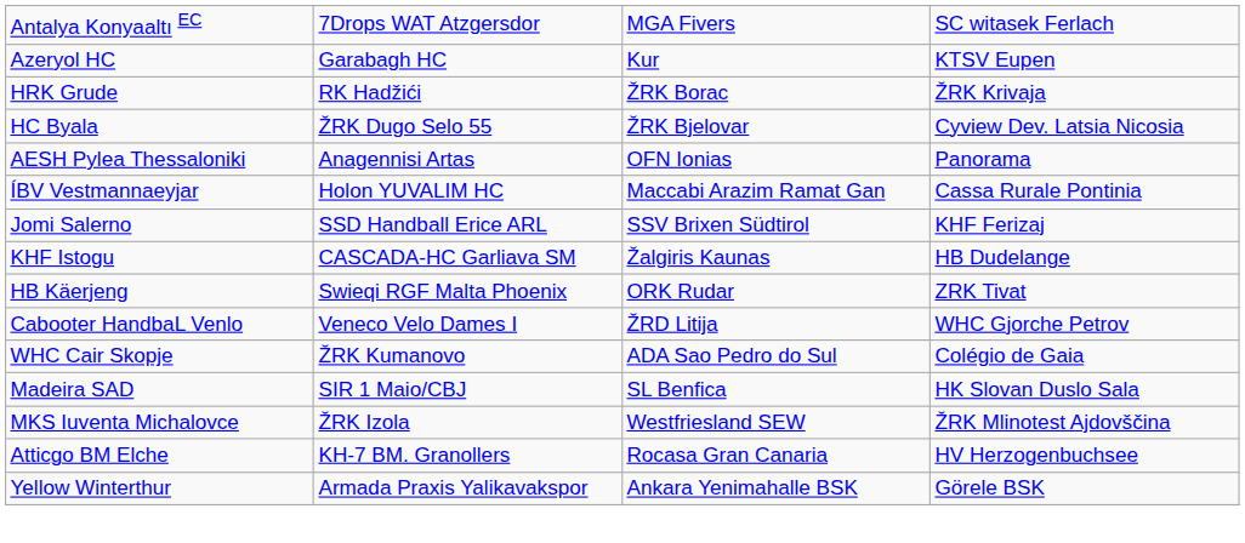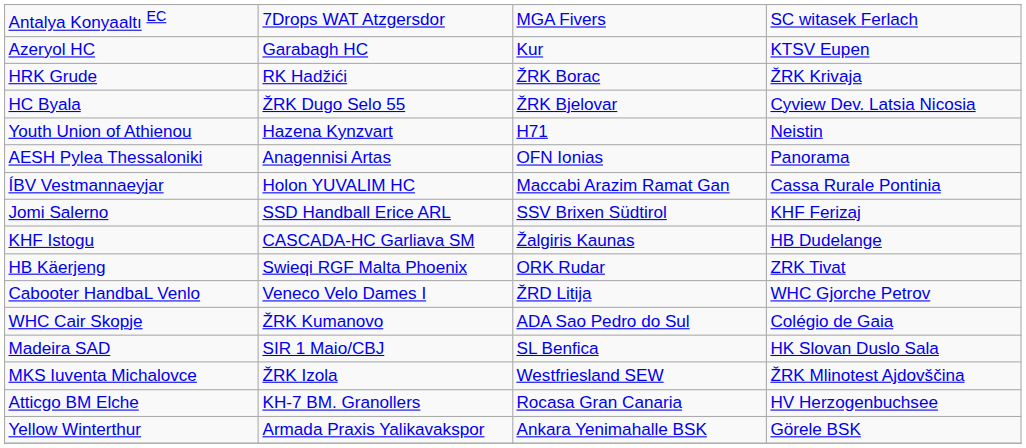 <table class="wikitable">
 <tr>
 <td width=230px> <a href='#'>Antalya Konyaaltı</a> <sup><a href='#'>EC</a></sup></td>
 <td width=230px> <a href='#'>7Drops WAT Atzgersdor</a></td>
 <td width=230px> <a href='#'>MGA Fivers</a></td>
 <td width=230px> <a href='#'>SC witasek Ferlach</a></td>
 </tr>
 <tr>
 <td> <a href='#'>Azeryol HC</a></td>
 <td> <a href='#'>Garabagh HC</a></td>
 <td> <a href='#'>Kur</a></td>
 <td> <a href='#'>KTSV Eupen</a></td>
 </tr>
 <tr>
 <td> <a href='#'>HRK Grude</a></td>
 <td> <a href='#'>RK Hadžići</a></td>
 <td> <a href='#'>ŽRK Borac</a></td>
 <td> <a href='#'>ŽRK Krivaja</a></td>
 </tr>
 <tr>
 <td> <a href='#'>HC Byala</a></td>
 <td> <a href='#'>ŽRK Dugo Selo 55</a></td>
 <td> <a href='#'>ŽRK Bjelovar</a></td>
 <td> <a href='#'>Cyview Dev. Latsia Nicosia</a></td>
+</tr>
+<tr>
+<td> <a href='#'>Youth Union of Athienou</a></td>
+<td> <a href='#'>Hazena Kynzvart</a></td>
+<td> <a href='#'>H71</a></td>
+<td> <a href='#'>Neistin</a></td>
 </tr>
 <tr>
 <td> <a href='#'>AESH Pylea Thessaloniki</a></td>
 <td> <a href='#'>Anagennisi Artas</a></td>
 <td> <a href='#'>OFN Ionias</a></td>
 <td> <a href='#'>Panorama</a></td>
 </tr>
 <tr>
 <td> <a href='#'>ÍBV Vestmannaeyjar</a></td>
 <td> <a href='#'>Holon YUVALIM HC</a></td>
 <td> <a href='#'>Maccabi Arazim Ramat Gan</a></td>
 <td> <a href='#'>Cassa Rurale Pontinia</a></td>
 </tr>
 <tr>
 <td> <a href='#'>Jomi Salerno</a></td>
 <td> <a href='#'>SSD Handball Erice ARL</a></td>
 <td> <a href='#'>SSV Brixen Südtirol</a></td>
 <td> <a href='#'>KHF Ferizaj</a></td>
 </tr>
 <tr>
 <td> <a href='#'>KHF Istogu</a></td>
 <td> <a href='#'>CASCADA-HC Garliava SM</a></td>
 <td> <a href='#'>Žalgiris Kaunas</a></td>
 <td> <a href='#'>HB Dudelange</a></td>
 </tr>
 <tr>
 <td> <a href='#'>HB Käerjeng</a></td>
 <td> <a href='#'>Swieqi RGF Malta Phoenix</a></td>
 <td> <a href='#'>ORK Rudar</a></td>
 <td> <a href='#'>ZRK Tivat</a></td>
 </tr>
 <tr>
 <td> <a href='#'>Cabooter HandbaL Venlo</a></td>
 <td> <a href='#'>Veneco Velo Dames I</a></td>
 <td> <a href='#'>ŽRD Litija</a></td>
 <td> <a href='#'>WHC Gjorche Petrov</a></td>
 </tr>
 <tr>
 <td> <a href='#'>WHC Cair Skopje</a></td>
 <td> <a href='#'>ŽRK Kumanovo</a></td>
 <td> <a href='#'>ADA Sao Pedro do Sul</a></td>
 <td> <a href='#'>Colégio de Gaia</a></td>
 </tr>
 <tr>
 <td> <a href='#'>Madeira SAD</a></td>
 <td> <a href='#'>SIR 1 Maio/CBJ</a></td>
 <td> <a href='#'>SL Benfica</a></td>
 <td> <a href='#'>HK Slovan Duslo Sala</a></td>
 </tr>
 <tr>
 <td> <a href='#'>MKS Iuventa Michalovce</a></td>
 <td> <a href='#'>ŽRK Izola</a></td>
 <td> <a href='#'>Westfriesland SEW</a></td>
 <td> <a href='#'>ŽRK Mlinotest Ajdovščina</a></td>
 </tr>
 <tr>
 <td> <a href='#'>Atticgo BM Elche</a></td>
 <td> <a href='#'>KH-7 BM. Granollers</a></td>
 <td> <a href='#'>Rocasa Gran Canaria</a></td>
 <td> <a href='#'>HV Herzogenbuchsee</a></td>
 </tr>
 <tr>
 <td> <a href='#'>Yellow Winterthur</a></td>
 <td> <a href='#'>Armada Praxis Yalikavakspor</a></td>
 <td> <a href='#'>Ankara Yenimahalle BSK</a></td>
 <td> <a href='#'>Görele BSK</a></td>
 </tr>
 <tr>
 </tr>
 </table>
